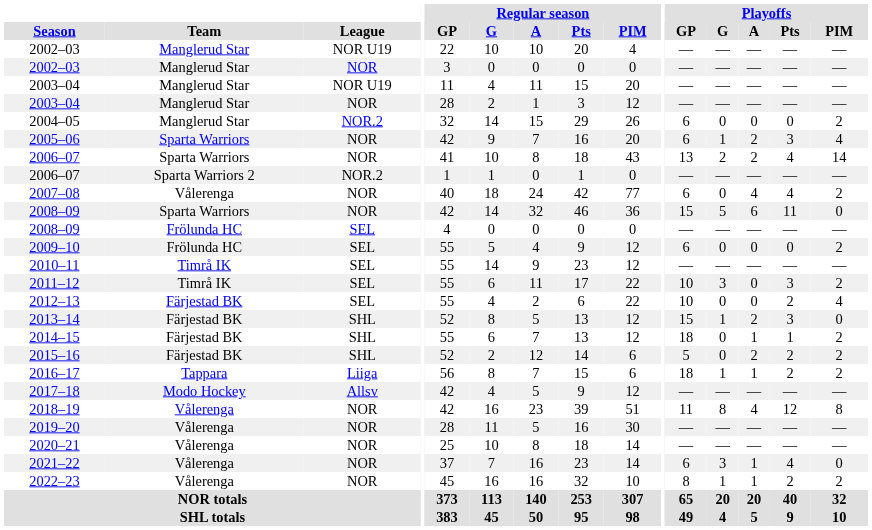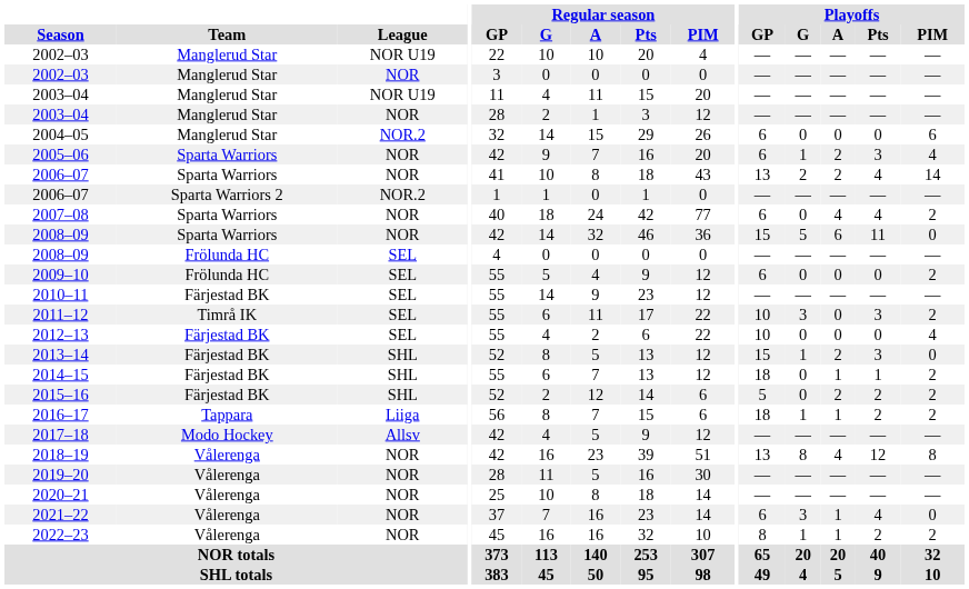 <table border="0" cellpadding="1" cellspacing="0" style="text-align:center; width:60em">
 <tr bgcolor="#e0e0e0">
 <th colspan="3" bgcolor="#ffffff"></th>
 <th rowspan="99" bgcolor="#ffffff"></th>
 <th colspan="5"><a href='#'>Regular season</a></th>
 <th rowspan="99" bgcolor="#ffffff"></th>
 <th colspan="5"><a href='#'>Playoffs</a></th>
 </tr>
 <tr bgcolor="#e0e0e0">
 <th><a href='#'>Season</a></th>
 <th>Team</th>
 <th>League</th>
 <th>GP</th>
 <th><a href='#'>G</a></th>
 <th><a href='#'>A</a></th>
 <th><a href='#'>Pts</a></th>
 <th><a href='#'>PIM</a></th>
 <th>GP</th>
 <th>G</th>
 <th>A</th>
 <th>Pts</th>
 <th>PIM</th>
 </tr>
 <tr>
 <td>2002–03</td>
 <td><a href='#'>Manglerud Star</a></td>
 <td>NOR U19</td>
 <td>22</td>
 <td>10</td>
 <td>10</td>
 <td>20</td>
 <td>4</td>
 <td>—</td>
 <td>—</td>
 <td>—</td>
 <td>—</td>
 <td>—</td>
 </tr>
 <tr bgcolor="#f0f0f0">
 <td><a href='#'>2002–03</a></td>
 <td>Manglerud Star</td>
 <td><a href='#'>NOR</a></td>
 <td>3</td>
 <td>0</td>
 <td>0</td>
 <td>0</td>
 <td>0</td>
 <td>—</td>
 <td>—</td>
 <td>—</td>
 <td>—</td>
 <td>—</td>
 </tr>
 <tr>
 <td>2003–04</td>
 <td>Manglerud Star</td>
 <td>NOR U19</td>
 <td>11</td>
 <td>4</td>
 <td>11</td>
 <td>15</td>
 <td>20</td>
 <td>—</td>
 <td>—</td>
 <td>—</td>
 <td>—</td>
 <td>—</td>
 </tr>
 <tr bgcolor="#f0f0f0">
 <td><a href='#'>2003–04</a></td>
 <td>Manglerud Star</td>
 <td>NOR</td>
 <td>28</td>
 <td>2</td>
 <td>1</td>
 <td>3</td>
 <td>12</td>
 <td>—</td>
 <td>—</td>
 <td>—</td>
 <td>—</td>
 <td>—</td>
 </tr>
 <tr>
 <td>2004–05</td>
 <td>Manglerud Star</td>
 <td><a href='#'>NOR.2</a></td>
 <td>32</td>
 <td>14</td>
 <td>15</td>
 <td>29</td>
 <td>26</td>
 <td>6</td>
 <td>0</td>
 <td>0</td>
 <td>0</td>
-<td>2</td>
+<td>6</td>
 </tr>
 <tr bgcolor="#f0f0f0">
 <td><a href='#'>2005–06</a></td>
 <td><a href='#'>Sparta Warriors</a></td>
 <td>NOR</td>
 <td>42</td>
 <td>9</td>
 <td>7</td>
 <td>16</td>
 <td>20</td>
 <td>6</td>
 <td>1</td>
 <td>2</td>
 <td>3</td>
 <td>4</td>
 </tr>
 <tr>
 <td><a href='#'>2006–07</a></td>
 <td>Sparta Warriors</td>
 <td>NOR</td>
 <td>41</td>
 <td>10</td>
 <td>8</td>
 <td>18</td>
 <td>43</td>
 <td>13</td>
 <td>2</td>
 <td>2</td>
 <td>4</td>
 <td>14</td>
 </tr>
 <tr bgcolor="#f0f0f0">
 <td>2006–07</td>
 <td>Sparta Warriors 2</td>
 <td>NOR.2</td>
 <td>1</td>
 <td>1</td>
 <td>0</td>
 <td>1</td>
 <td>0</td>
 <td>—</td>
 <td>—</td>
 <td>—</td>
 <td>—</td>
 <td>—</td>
 </tr>
 <tr>
 <td><a href='#'>2007–08</a></td>
-<td>Vålerenga</td>
+<td>Sparta Warriors</td>
 <td>NOR</td>
 <td>40</td>
 <td>18</td>
 <td>24</td>
 <td>42</td>
 <td>77</td>
 <td>6</td>
 <td>0</td>
 <td>4</td>
 <td>4</td>
 <td>2</td>
 </tr>
 <tr bgcolor="#f0f0f0">
 <td><a href='#'>2008–09</a></td>
 <td>Sparta Warriors</td>
 <td>NOR</td>
 <td>42</td>
 <td>14</td>
 <td>32</td>
 <td>46</td>
 <td>36</td>
 <td>15</td>
 <td>5</td>
 <td>6</td>
 <td>11</td>
 <td>0</td>
 </tr>
 <tr>
 <td><a href='#'>2008–09</a></td>
 <td><a href='#'>Frölunda HC</a></td>
 <td><a href='#'>SEL</a></td>
 <td>4</td>
 <td>0</td>
 <td>0</td>
 <td>0</td>
 <td>0</td>
 <td>—</td>
 <td>—</td>
 <td>—</td>
 <td>—</td>
 <td>—</td>
 </tr>
 <tr bgcolor="#f0f0f0">
 <td><a href='#'>2009–10</a></td>
 <td>Frölunda HC</td>
 <td>SEL</td>
 <td>55</td>
 <td>5</td>
 <td>4</td>
 <td>9</td>
 <td>12</td>
 <td>6</td>
 <td>0</td>
 <td>0</td>
 <td>0</td>
 <td>2</td>
 </tr>
 <tr>
 <td><a href='#'>2010–11</a></td>
-<td><a href='#'>Timrå IK</a></td>
+<td>Färjestad BK</td>
 <td>SEL</td>
 <td>55</td>
 <td>14</td>
 <td>9</td>
 <td>23</td>
 <td>12</td>
 <td>—</td>
 <td>—</td>
 <td>—</td>
 <td>—</td>
 <td>—</td>
 </tr>
 <tr bgcolor="#f0f0f0">
 <td><a href='#'>2011–12</a></td>
 <td>Timrå IK</td>
 <td>SEL</td>
 <td>55</td>
 <td>6</td>
 <td>11</td>
 <td>17</td>
 <td>22</td>
 <td>10</td>
 <td>3</td>
 <td>0</td>
 <td>3</td>
 <td>2</td>
 </tr>
 <tr>
 <td><a href='#'>2012–13</a></td>
 <td><a href='#'>Färjestad BK</a></td>
 <td>SEL</td>
 <td>55</td>
 <td>4</td>
 <td>2</td>
 <td>6</td>
 <td>22</td>
 <td>10</td>
 <td>0</td>
 <td>0</td>
-<td>2</td>
+<td>0</td>
 <td>4</td>
 </tr>
 <tr bgcolor="#f0f0f0">
 <td><a href='#'>2013–14</a></td>
 <td>Färjestad BK</td>
 <td>SHL</td>
 <td>52</td>
 <td>8</td>
 <td>5</td>
 <td>13</td>
 <td>12</td>
 <td>15</td>
 <td>1</td>
 <td>2</td>
 <td>3</td>
 <td>0</td>
 </tr>
 <tr>
 <td><a href='#'>2014–15</a></td>
 <td>Färjestad BK</td>
 <td>SHL</td>
 <td>55</td>
 <td>6</td>
 <td>7</td>
 <td>13</td>
 <td>12</td>
 <td>18</td>
 <td>0</td>
 <td>1</td>
 <td>1</td>
 <td>2</td>
 </tr>
 <tr bgcolor="#f0f0f0">
 <td><a href='#'>2015–16</a></td>
 <td>Färjestad BK</td>
 <td>SHL</td>
 <td>52</td>
 <td>2</td>
 <td>12</td>
 <td>14</td>
 <td>6</td>
 <td>5</td>
 <td>0</td>
 <td>2</td>
 <td>2</td>
 <td>2</td>
 </tr>
 <tr>
 <td><a href='#'>2016–17</a></td>
 <td><a href='#'>Tappara</a></td>
 <td><a href='#'>Liiga</a></td>
 <td>56</td>
 <td>8</td>
 <td>7</td>
 <td>15</td>
 <td>6</td>
 <td>18</td>
 <td>1</td>
 <td>1</td>
 <td>2</td>
 <td>2</td>
 </tr>
 <tr bgcolor="#f0f0f0">
 <td><a href='#'>2017–18</a></td>
 <td><a href='#'>Modo Hockey</a></td>
 <td><a href='#'>Allsv</a></td>
 <td>42</td>
 <td>4</td>
 <td>5</td>
 <td>9</td>
 <td>12</td>
 <td>—</td>
 <td>—</td>
 <td>—</td>
 <td>—</td>
 <td>—</td>
 </tr>
 <tr>
 <td><a href='#'>2018–19</a></td>
 <td><a href='#'>Vålerenga</a></td>
 <td>NOR</td>
 <td>42</td>
 <td>16</td>
 <td>23</td>
 <td>39</td>
 <td>51</td>
-<td>11</td>
+<td>13</td>
 <td>8</td>
 <td>4</td>
 <td>12</td>
 <td>8</td>
 </tr>
 <tr bgcolor="#f0f0f0">
 <td><a href='#'>2019–20</a></td>
 <td>Vålerenga</td>
 <td>NOR</td>
 <td>28</td>
 <td>11</td>
 <td>5</td>
 <td>16</td>
 <td>30</td>
 <td>—</td>
 <td>—</td>
 <td>—</td>
 <td>—</td>
 <td>—</td>
 </tr>
 <tr>
 <td><a href='#'>2020–21</a></td>
 <td>Vålerenga</td>
 <td>NOR</td>
 <td>25</td>
 <td>10</td>
 <td>8</td>
 <td>18</td>
 <td>14</td>
 <td>—</td>
 <td>—</td>
 <td>—</td>
 <td>—</td>
 <td>—</td>
 </tr>
 <tr bgcolor="#f0f0f0">
 <td><a href='#'>2021–22</a></td>
 <td>Vålerenga</td>
 <td>NOR</td>
 <td>37</td>
 <td>7</td>
 <td>16</td>
 <td>23</td>
 <td>14</td>
 <td>6</td>
 <td>3</td>
 <td>1</td>
 <td>4</td>
 <td>0</td>
 </tr>
 <tr>
 <td><a href='#'>2022–23</a></td>
 <td>Vålerenga</td>
 <td>NOR</td>
 <td>45</td>
 <td>16</td>
 <td>16</td>
 <td>32</td>
 <td>10</td>
 <td>8</td>
 <td>1</td>
 <td>1</td>
 <td>2</td>
 <td>2</td>
 </tr>
 <tr bgcolor="#e0e0e0">
 <th colspan="3">NOR totals</th>
 <th>373</th>
 <th>113</th>
 <th>140</th>
 <th>253</th>
 <th>307</th>
 <th>65</th>
 <th>20</th>
 <th>20</th>
 <th>40</th>
 <th>32</th>
 </tr>
 <tr bgcolor="#e0e0e0">
 <th colspan="3">SHL totals</th>
 <th>383</th>
 <th>45</th>
 <th>50</th>
 <th>95</th>
 <th>98</th>
 <th>49</th>
 <th>4</th>
 <th>5</th>
 <th>9</th>
 <th>10</th>
 </tr>
 </table>
